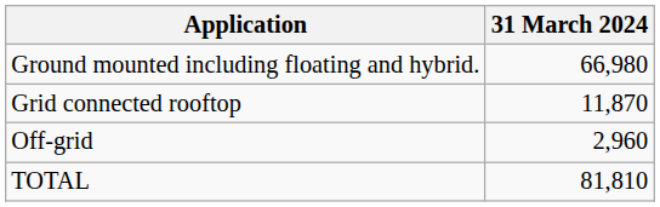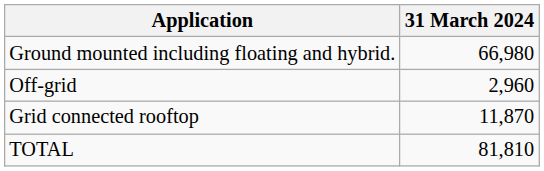 <table class="wikitable">
 <tr>
 <th>Application</th>
 <th>31 March 2024</th>
 </tr>
 <tr>
 <td>Ground mounted including floating and hybrid.</td>
 <td align="right">66,980</td>
 </tr>
 <tr>
+<td>Off-grid</td>
+<td align="right">2,960</td>
+</tr>
+<tr>
 <td>Grid connected rooftop</td>
 <td align="right">11,870</td>
-</tr>
-<tr>
-<td>Off-grid</td>
-<td align="right">2,960</td>
 </tr>
 <tr>
 <td>TOTAL</td>
 <td align="right">81,810</td>
 </tr>
 </table>
